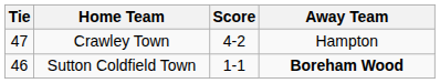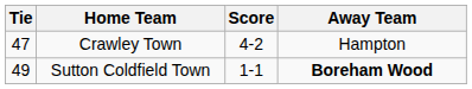 <table class="wikitable" style="text-align:center;">
 <tr>
 <th width=20>Tie</th>
 <th width=175>Home Team</th>
 <th width=20>Score</th>
 <th width=175>Away Team</th>
 </tr>
 <tr>
 <td>47</td>
 <td>Crawley Town</td>
 <td>4-2</td>
 <td>Hampton</td>
 </tr>
 <tr>
-<td>46</td>
+<td>49</td>
 <td>Sutton Coldfield Town</td>
 <td>1-1</td>
 <td><strong>Boreham Wood</strong></td>
 </tr>
 </table>
